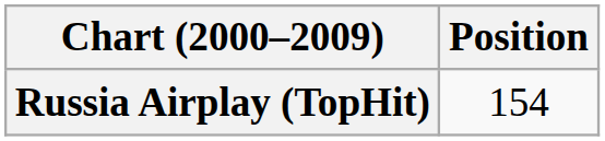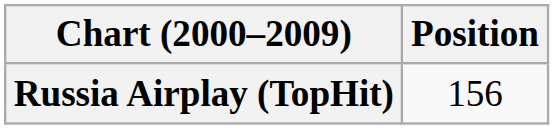 <table class="wikitable plainrowheaders" style="text-align:center">
 <tr>
 <th scope="col">Chart (2000–2009)</th>
 <th scope="col">Position</th>
 </tr>
 <tr>
 <th scope="row">Russia Airplay (TopHit)</th>
-<td>154</td>
+<td>156</td>
 </tr>
 </table>
